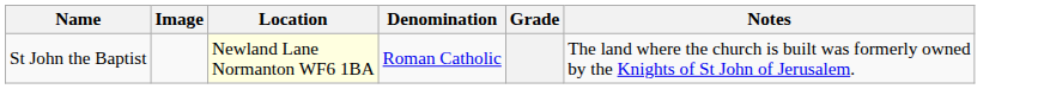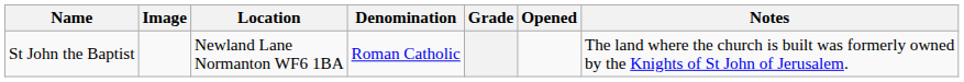 <table class="wikitable sortable">
 <tr>
 <th>Name</th>
 <th class="unsortable">Image</th>
 <th>Location</th>
 <th>Denomination</th>
 <th>Grade</th>
+<th>Opened</th>
 <th class="unsortable">Notes</th>
 </tr>
 <tr>
 <td>St John the Baptist</td>
 <td></td>
-<td style="background: lightyellow;">Newland Lane<br>Normanton WF6 1BA </td>
+<td>Newland Lane<br>Normanton WF6 1BA </td>
 <td><a href='#'>Roman Catholic</a></td>
 <th></th>
+<td></td>
 <td>The land where the church is built was formerly owned<br>by the <a href='#'>Knights of St John of Jerusalem</a>.</td>
 </tr>
 </table>
